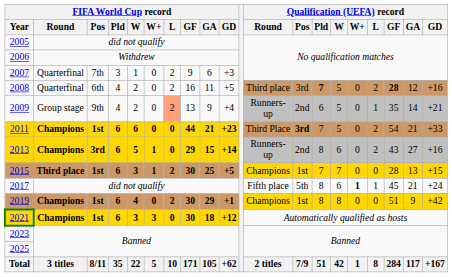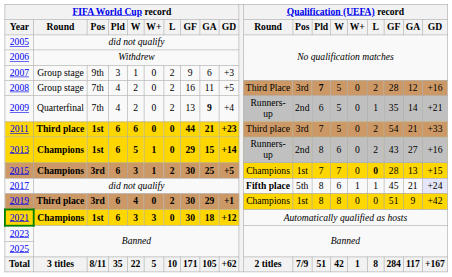 <table class="wikitable" style="text-align: center;">
 <tr>
 <th colspan=10><a href='#'>FIFA World Cup</a> record</th>
 <th width=1% rowspan="16"></th>
 <th colspan=10><a href='#'>Qualification (UEFA)</a> record</th>
 </tr>
 <tr>
 <th width=40>Year</th>
 <th width=50>Round</th>
 <th width=20>Pos</th>
 <th width=20>Pld</th>
 <th width=20>W</th>
 <th width=20>W+</th>
 <th width=20>L</th>
 <th width=20>GF</th>
 <th width=20>GA</th>
 <th width=20>GD</th>
 <th width=50>Round</th>
 <th width=20>Pos</th>
 <th width=20>Pld</th>
 <th width=20>W</th>
 <th width=20>W+</th>
 <th width=20>L</th>
 <th width=20>GF</th>
 <th width=20>GA</th>
 <th width=20>GD</th>
 </tr>
 <tr>
 <td> <a href='#'>2005</a></td>
 <td colspan=9><em>did not qualify</em></td>
 <td rowspan=3 colspan=9><em>No qualification matches</em></td>
 </tr>
 <tr>
 <td> <a href='#'>2006</a></td>
 <td colspan=9><em>Withdrew</em></td>
 </tr>
 <tr>
 <td> <a href='#'>2007</a></td>
-<td>Quarterfinal</td>
-<td>7th</td>
+<td>Group stage</td>
+<td>9th</td>
 <td>3</td>
 <td>1</td>
 <td>0</td>
 <td>2</td>
 <td>9</td>
 <td>6</td>
 <td>+3</td>
 </tr>
 <tr>
 <td> <a href='#'>2008</a></td>
-<td>Quarterfinal</td>
-<td>6th</td>
+<td>Group stage</td>
+<td>7th</td>
 <td>4</td>
 <td>2</td>
 <td>0</td>
 <td>2</td>
 <td>16</td>
 <td>11</td>
 <td>+5</td>
-<td style="background:#c96;">Third place</td>
+<td style="background:#c96;">Third Place</td>
 <td style="background:#c96;">3rd</td>
 <td style="background:#c96;"><strong>7</strong></td>
 <td style="background:#c96;">5</td>
 <td style="background:#c96;">0</td>
 <td style="background:#c96;">2</td>
-<td style="background:#c96;"><strong>28</strong></td>
+<td style="background:#c96;">28</td>
 <td style="background:#c96;">12</td>
 <td style="background:#c96;">+16</td>
 </tr>
 <tr>
 <td> <a href='#'>2009</a></td>
-<td>Group stage</td>
-<td>9th</td>
+<td>Quarterfinal</td>
+<td>7th</td>
 <td>4</td>
 <td>2</td>
 <td>0</td>
-<td style="background: lightsalmon;">2</td>
+<td>2</td>
 <td>13</td>
-<td>9</td>
+<td><strong>9</strong></td>
 <td>+4</td>
 <td style="background:silver;">Runners-up</td>
 <td style="background:silver;">2nd</td>
 <td style="background:silver;">6</td>
 <td style="background:silver;">5</td>
 <td style="background:silver;">0</td>
 <td style="background:silver;">1</td>
 <td style="background:silver;">35</td>
 <td style="background:silver;">14</td>
 <td style="background:silver;">+21</td>
 </tr>
 <tr style="background:Gold;">
 <td> <a href='#'>2011</a></td>
-<td><strong>Champions</strong></td>
+<td><strong>Third place</strong></td>
 <td><strong>1st</strong></td>
 <td><strong>6</strong></td>
 <td><strong>6</strong></td>
 <td><strong>0</strong></td>
 <td><strong>0</strong></td>
 <td><strong>44</strong></td>
 <td><strong>21</strong></td>
 <td><strong>+23</strong></td>
-<td style="background:#c96;">Third Place</td>
-<td style="background:#c96;"><strong>3rd</strong></td>
+<td style="background:#c96;">Third place</td>
+<td style="background:#c96;">3rd</td>
 <td style="background:#c96;">7</td>
 <td style="background:#c96;">5</td>
 <td style="background:#c96;">0</td>
 <td style="background:#c96;">2</td>
 <td style="background:#c96;">54</td>
 <td style="background:#c96;">21</td>
 <td style="background:#c96;">+33</td>
 </tr>
 <tr style="background:Gold;">
 <td> <a href='#'>2013</a></td>
 <td><strong>Champions</strong></td>
-<td><strong>3rd</strong></td>
+<td><strong>1st</strong></td>
 <td><strong>6</strong></td>
 <td><strong>5</strong></td>
 <td><strong>1</strong></td>
 <td><strong>0</strong></td>
 <td><strong>29</strong></td>
 <td><strong>15</strong></td>
 <td><strong>+14</strong></td>
 <td style="background:silver;">Runners-up</td>
 <td style="background:silver;">2nd</td>
 <td style="background:silver;">8</td>
 <td style="background:silver;">6</td>
 <td style="background:silver;">0</td>
 <td style="background:silver;">2</td>
 <td style="background:silver;">43</td>
 <td style="background:silver;">27</td>
 <td style="background:silver;">+16</td>
 </tr>
 <tr style="background:#c96;">
 <td> <a href='#'>2015</a></td>
-<td><strong>Third place</strong></td>
-<td><strong>1st</strong></td>
+<td><strong>Champions</strong></td>
+<td><strong>3rd</strong></td>
 <td><strong>6</strong></td>
 <td><strong>3</strong></td>
 <td><strong>1</strong></td>
 <td><strong>2</strong></td>
 <td><strong>30</strong></td>
 <td><strong>25</strong></td>
 <td><strong>+5</strong></td>
 <td style="background:gold;">Champions</td>
 <td style="background:gold;">1st</td>
 <td style="background:gold;">7</td>
 <td style="background:gold;">7</td>
 <td style="background:gold;">0</td>
-<td style="background:gold;">0</td>
+<td style="background:gold;"><strong>0</strong></td>
 <td style="background:gold;">28</td>
 <td style="background:gold;">13</td>
 <td style="background:gold;">+15</td>
 </tr>
 <tr>
 <td> <a href='#'>2017</a></td>
 <td colspan=9><em>did not qualify</em></td>
-<td>Fifth place</td>
+<td><strong>Fifth place</strong></td>
 <td>5th</td>
 <td>8</td>
 <td>6</td>
-<td><strong>1</strong></td>
+<td>1</td>
 <td>1</td>
 <td>45</td>
 <td>21</td>
-<td>+24</td>
+<td style="background: lavender;">+24</td>
 </tr>
 <tr style="background:#c96;">
 <td> <a href='#'>2019</a></td>
-<td><strong>Champions</strong></td>
-<td><strong>1st</strong></td>
+<td><strong>Third place</strong></td>
+<td><strong>3rd</strong></td>
 <td><strong>6</strong></td>
 <td><strong>4</strong></td>
 <td><strong>0</strong></td>
 <td><strong>2</strong></td>
 <td><strong>30</strong></td>
 <td><strong>29</strong></td>
 <td><strong>+1</strong></td>
 <td style="background:gold;">Champions</td>
 <td style="background:gold;">1st</td>
 <td style="background:gold;">8</td>
 <td style="background:gold;">8</td>
 <td style="background:gold;">0</td>
 <td style="background:gold;">0</td>
 <td style="background:gold;">51</td>
 <td style="background:gold;">9</td>
 <td style="background:gold;">+42</td>
 </tr>
 <tr>
 <td style="border: 3px solid green; background:gold"> <a href='#'>2021</a></td>
 <td style="background:gold;"><strong>Champions</strong></td>
 <td style="background:gold;"><strong>1st</strong></td>
 <td style="background:gold;"><strong>6</strong></td>
 <td style="background:gold;"><strong>3</strong></td>
 <td style="background:gold;"><strong>3</strong></td>
 <td style="background:gold;"><strong>0</strong></td>
 <td style="background:gold;"><strong>30</strong></td>
 <td style="background:gold;"><strong>18</strong></td>
 <td style="background:gold;"><strong>+12</strong></td>
 <td colspan=9><em>Automatically qualified as hosts</em></td>
 </tr>
 <tr>
 <td> <a href='#'>2023</a></td>
 <td colspan=9 rowspan=2><em>Banned</em></td>
 <td colspan=9 rowspan=2><em>Banned</em></td>
 </tr>
 <tr>
 <td> <a href='#'>2025</a></td>
 </tr>
 <tr>
 <th>Total</th>
 <th>3 titles</th>
 <th>8/11</th>
 <th>35</th>
 <th>22</th>
 <th>5</th>
 <th>10</th>
 <th>171</th>
 <th>105</th>
 <th>+62</th>
 <th>2 titles</th>
 <th>7/9</th>
 <th>51</th>
 <th>42</th>
 <th>1</th>
 <th>8</th>
 <th>284</th>
 <th>117</th>
 <th>+167</th>
 </tr>
 </table>
